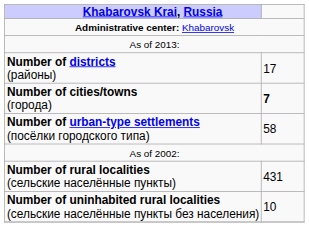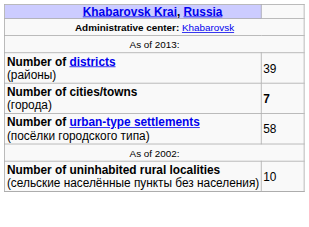 <table border=1 align="right" cellpadding=2 cellspacing=0 style="margin: 0 0 1em 1em; background: #f9f9f9; border: 1px #aaa solid; border-collapse: collapse; font-size: 95%;">
 <tr>
 <th bgcolor="#ccccff" style="padding:0 0 0 50px;"><a href='#'>Khabarovsk Krai</a>, <a href='#'>Russia</a></th>
 <td width="50px"></td>
 </tr>
 <tr>
 <td colspan=2 align="center"><small><strong>Administrative center:</strong> <a href='#'>Khabarovsk</a></small></td>
 </tr>
 <tr>
 <td colspan=2 align="center"><small>As of 2013:</small></td>
 </tr>
 <tr>
 <td><strong>Number of <a href='#'>districts</a></strong><br>(районы)</td>
-<td>17</td>
+<td>39</td>
 </tr>
 <tr>
 <td><strong>Number of cities/towns</strong><br>(города)</td>
 <td><strong>7</strong></td>
 </tr>
 <tr>
 <td><strong>Number of <a href='#'>urban-type settlements</a></strong><br>(посёлки городского типа)</td>
 <td>58</td>
 </tr>
 <tr>
 <td colspan=2 align="center"><small>As of 2002:</small></td>
 </tr>
 <tr>
-<td><strong>Number of rural localities</strong><br>(сельские населённые пункты)</td>
-<td>431</td>
-</tr>
-<tr>
 <td><strong>Number of uninhabited rural localities</strong><br>(сельские населённые пункты без населения)</td>
 <td>10</td>
 </tr>
 <tr>
 </tr>
 </table>
